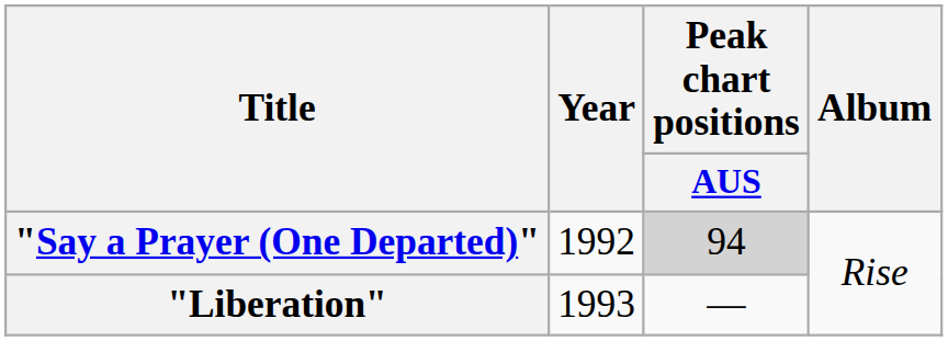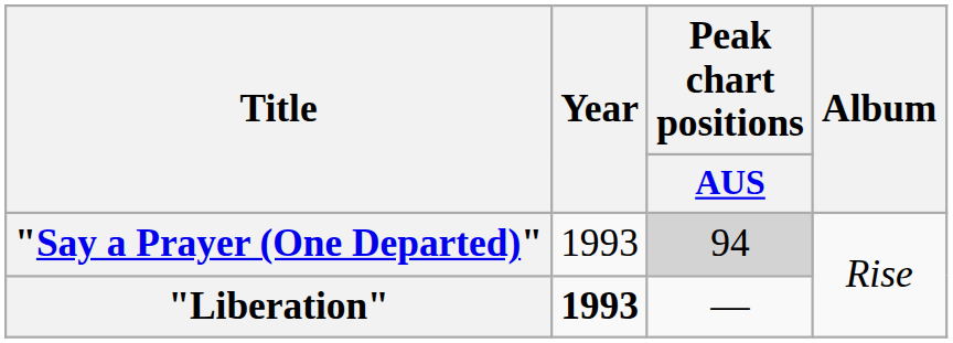 <table class="wikitable plainrowheaders" style="text-align:center;">
 <tr>
 <th scope="col" rowspan="2">Title</th>
 <th scope="col" rowspan="2">Year</th>
 <th scope="col" colspan="1">Peak chart positions</th>
 <th scope="col" rowspan="2">Album</th>
 </tr>
 <tr>
 <th scope="col" style="width:3em;font-size:90%;"><a href='#'>AUS</a><br></th>
 </tr>
 <tr>
 <th scope="row">"<a href='#'>Say a Prayer (One Departed)</a>"</th>
-<td>1992</td>
+<td>1993</td>
 <td style="background: lightgrey;">94</td>
 <td rowspan="2"><em>Rise</em></td>
 </tr>
 <tr>
 <th scope="row">"Liberation"</th>
-<td>1993</td>
+<td><strong>1993</strong></td>
 <td>—</td>
 </tr>
 </table>
